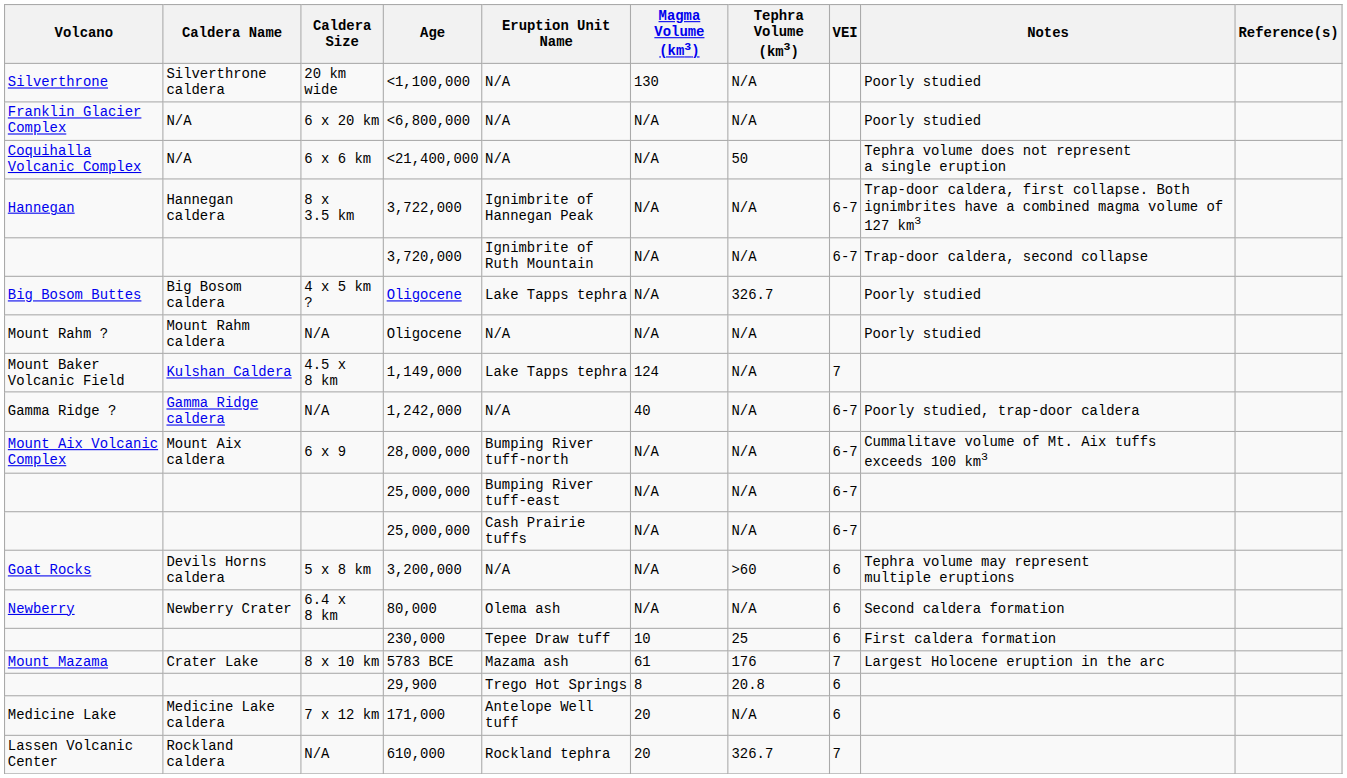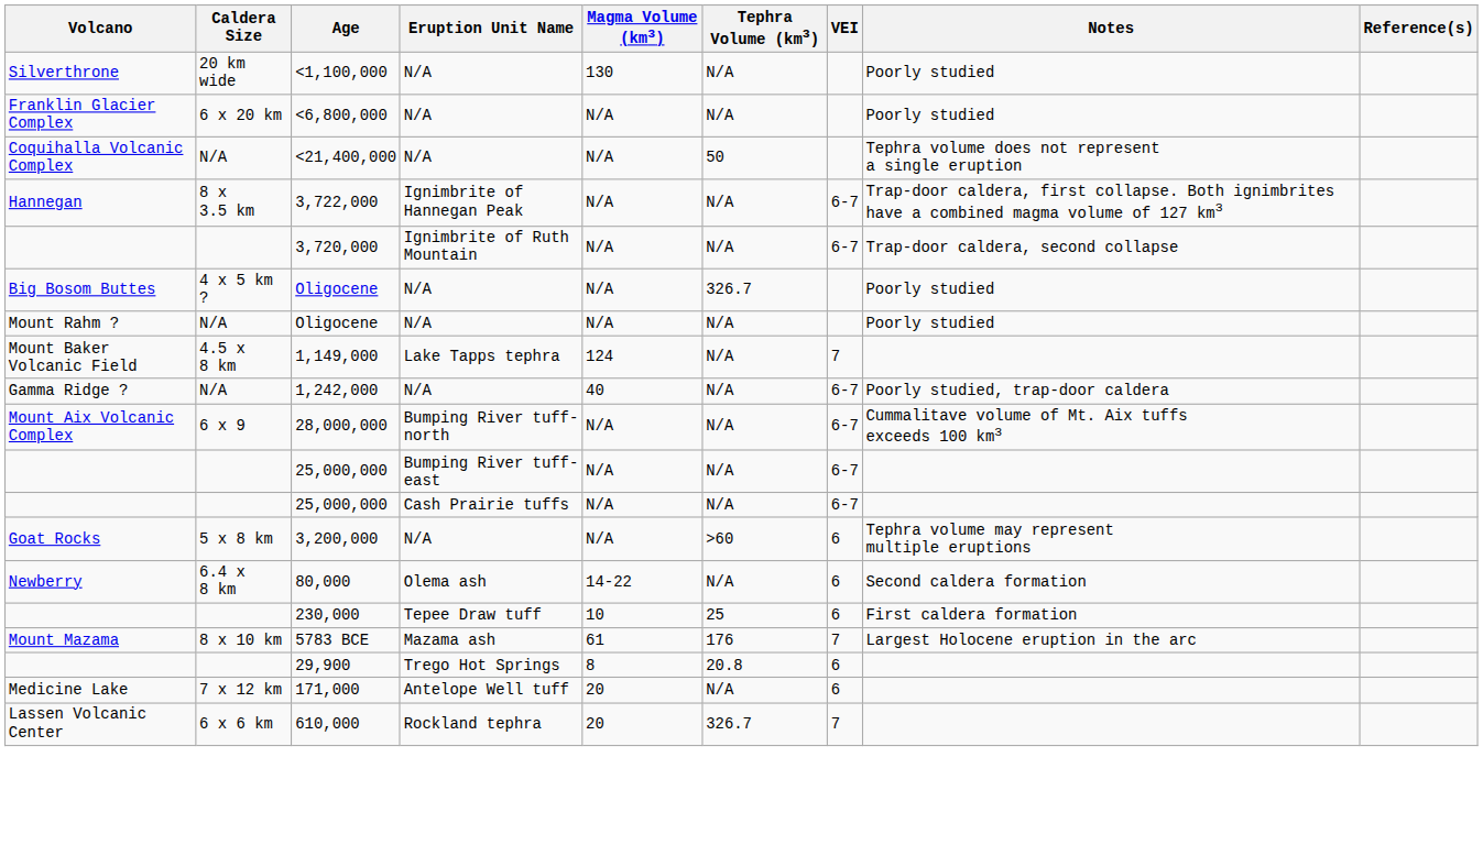 <table class="wikitable">
 <tr>
 <th>Volcano</th>
-<th>Caldera Name</th>
 <th>Caldera Size</th>
 <th>Age</th>
 <th>Eruption Unit Name</th>
 <th><a href='#'>Magma Volume (km<sup>3</sup>)</a></th>
 <th>Tephra Volume (km<sup>3</sup>)</th>
 <th>VEI</th>
 <th>Notes</th>
 <th>Reference(s)</th>
 </tr>
 <tr>
 <td><a href='#'>Silverthrone</a></td>
-<td>Silverthrone caldera</td>
 <td>20 km wide</td>
 <td><1,100,000</td>
 <td>N/A</td>
 <td>130</td>
 <td>N/A</td>
 <td></td>
 <td>Poorly studied</td>
 <td></td>
 </tr>
 <tr>
 <td><a href='#'>Franklin Glacier Complex</a></td>
-<td>N/A</td>
 <td>6 x 20 km</td>
 <td><6,800,000</td>
 <td>N/A</td>
 <td>N/A</td>
 <td>N/A</td>
 <td></td>
 <td>Poorly studied</td>
 <td></td>
 </tr>
 <tr>
 <td><a href='#'>Coquihalla Volcanic Complex</a></td>
 <td>N/A</td>
-<td>6 x 6 km</td>
 <td><21,400,000</td>
 <td>N/A</td>
 <td>N/A</td>
 <td>50</td>
 <td></td>
 <td>Tephra volume does not represent<br>a single eruption</td>
 <td></td>
 </tr>
 <tr>
 <td><a href='#'>Hannegan</a></td>
-<td>Hannegan caldera</td>
 <td>8 x 3.5 km</td>
 <td>3,722,000</td>
 <td>Ignimbrite of Hannegan Peak</td>
 <td>N/A</td>
 <td>N/A</td>
 <td>6-7</td>
 <td>Trap-door caldera, first collapse. Both ignimbrites have a combined magma volume of 127 km<sup>3</sup></td>
 <td></td>
 </tr>
 <tr>
 <td></td>
 <td></td>
-<td></td>
 <td>3,720,000</td>
 <td>Ignimbrite of Ruth Mountain</td>
 <td>N/A</td>
 <td>N/A</td>
 <td>6-7</td>
 <td>Trap-door caldera, second collapse</td>
 <td></td>
 </tr>
 <tr>
 <td><a href='#'>Big Bosom Buttes</a></td>
-<td>Big Bosom caldera</td>
 <td>4 x 5 km ?</td>
 <td><a href='#'>Oligocene</a></td>
-<td>Lake Tapps tephra</td>
+<td>N/A</td>
 <td>N/A</td>
 <td>326.7</td>
 <td></td>
 <td>Poorly studied</td>
 <td></td>
 </tr>
 <tr>
 <td>Mount Rahm ?</td>
-<td>Mount Rahm caldera</td>
 <td>N/A</td>
 <td>Oligocene</td>
 <td>N/A</td>
 <td>N/A</td>
 <td>N/A</td>
 <td></td>
 <td>Poorly studied</td>
 <td></td>
 </tr>
 <tr>
 <td>Mount Baker Volcanic Field</td>
-<td><a href='#'>Kulshan Caldera</a></td>
 <td>4.5 x 8 km</td>
 <td>1,149,000</td>
 <td>Lake Tapps tephra</td>
 <td>124</td>
 <td>N/A</td>
 <td>7</td>
 <td></td>
 <td></td>
 </tr>
 <tr>
 <td>Gamma Ridge ?</td>
-<td><a href='#'>Gamma Ridge caldera</a></td>
 <td>N/A</td>
 <td>1,242,000</td>
 <td>N/A</td>
 <td>40</td>
 <td>N/A</td>
 <td>6-7</td>
 <td>Poorly studied, trap-door caldera</td>
 <td></td>
 </tr>
 <tr>
 <td><a href='#'>Mount Aix Volcanic Complex</a></td>
-<td>Mount Aix caldera</td>
 <td>6 x 9</td>
 <td>28,000,000</td>
 <td>Bumping River tuff-north</td>
 <td>N/A</td>
 <td>N/A</td>
 <td>6-7</td>
 <td>Cummalitave volume of Mt. Aix tuffs<br>exceeds 100 km<sup>3</sup></td>
 <td></td>
 </tr>
 <tr>
-<td></td>
 <td></td>
 <td></td>
 <td>25,000,000</td>
 <td>Bumping River tuff-east</td>
 <td>N/A</td>
 <td>N/A</td>
 <td>6-7</td>
 <td></td>
 <td></td>
 </tr>
 <tr>
 <td></td>
 <td></td>
-<td></td>
 <td>25,000,000</td>
 <td>Cash Prairie tuffs</td>
 <td>N/A</td>
 <td>N/A</td>
 <td>6-7</td>
 <td></td>
 <td></td>
 </tr>
 <tr>
 <td><a href='#'>Goat Rocks</a></td>
-<td>Devils Horns caldera</td>
 <td>5 x 8 km</td>
 <td>3,200,000</td>
 <td>N/A</td>
 <td>N/A</td>
 <td>>60</td>
 <td>6</td>
 <td>Tephra volume may represent<br>multiple eruptions</td>
 <td></td>
 </tr>
 <tr>
 <td><a href='#'>Newberry</a></td>
-<td>Newberry Crater</td>
 <td>6.4 x 8 km</td>
 <td>80,000</td>
 <td>Olema ash</td>
-<td>N/A</td>
+<td>14-22</td>
 <td>N/A</td>
 <td>6</td>
 <td>Second caldera formation</td>
 <td></td>
 </tr>
 <tr>
-<td></td>
 <td></td>
 <td></td>
 <td>230,000</td>
 <td>Tepee Draw tuff</td>
 <td>10</td>
 <td>25</td>
 <td>6</td>
 <td>First caldera formation</td>
 <td></td>
 </tr>
 <tr>
 <td><a href='#'>Mount Mazama</a></td>
-<td>Crater Lake</td>
 <td>8 x 10 km</td>
 <td>5783 BCE</td>
 <td>Mazama ash</td>
 <td>61</td>
 <td>176</td>
 <td>7</td>
 <td>Largest Holocene eruption in the arc</td>
 <td></td>
 </tr>
 <tr>
 <td></td>
 <td></td>
-<td></td>
 <td>29,900</td>
 <td>Trego Hot Springs</td>
 <td>8</td>
 <td>20.8</td>
 <td>6</td>
 <td></td>
 <td></td>
 </tr>
 <tr>
 <td>Medicine Lake</td>
-<td>Medicine Lake caldera</td>
 <td>7 x 12 km</td>
 <td>171,000</td>
 <td>Antelope Well tuff</td>
 <td>20</td>
 <td>N/A</td>
 <td>6</td>
 <td></td>
 <td></td>
 </tr>
 <tr>
 <td>Lassen Volcanic Center</td>
-<td>Rockland caldera</td>
-<td>N/A</td>
+<td>6 x 6 km</td>
 <td>610,000</td>
 <td>Rockland tephra</td>
 <td>20</td>
 <td>326.7</td>
 <td>7</td>
 <td></td>
 <td></td>
 </tr>
 </table>
